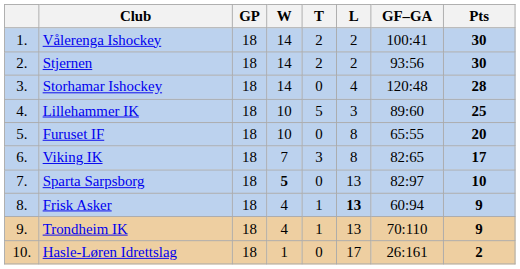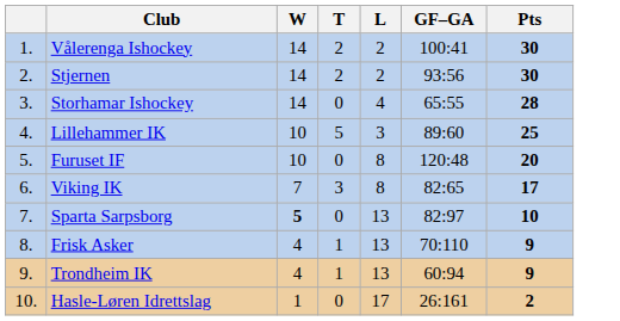 <table class="wikitable">
 <tr>
 <th width="30"></th>
 <th width="200">Club</th>
-<th width="30">GP</th>
 <th width="30">W</th>
 <th width="30">T</th>
 <th width="30">L</th>
 <th width="70">GF–GA</th>
 <th width="70">Pts</th>
 </tr>
 <tr bgcolor="#BCD2EE" align="center">
 <td>1.</td>
 <td align="left"><a href='#'>Vålerenga Ishockey</a></td>
-<td>18</td>
 <td>14</td>
 <td>2</td>
 <td>2</td>
 <td>100:41</td>
 <td><strong>30</strong></td>
 </tr>
 <tr bgcolor="#BCD2EE" align="center">
 <td>2.</td>
 <td align="left"><a href='#'>Stjernen</a></td>
-<td>18</td>
 <td>14</td>
 <td>2</td>
 <td>2</td>
 <td>93:56</td>
 <td><strong>30</strong></td>
 </tr>
 <tr bgcolor="#BCD2EE" align="center">
 <td>3.</td>
 <td align="left"><a href='#'>Storhamar Ishockey</a></td>
-<td>18</td>
 <td>14</td>
 <td>0</td>
 <td>4</td>
-<td>120:48</td>
+<td>65:55</td>
 <td><strong>28</strong></td>
 </tr>
 <tr bgcolor="#BCD2EE" align="center">
 <td>4.</td>
 <td align="left"><a href='#'>Lillehammer IK</a></td>
-<td>18</td>
 <td>10</td>
 <td>5</td>
 <td>3</td>
 <td>89:60</td>
 <td><strong>25</strong></td>
 </tr>
 <tr bgcolor="#BCD2EE" align="center">
 <td>5.</td>
 <td align="left"><a href='#'>Furuset IF</a></td>
-<td>18</td>
 <td>10</td>
 <td>0</td>
 <td>8</td>
-<td>65:55</td>
+<td>120:48</td>
 <td><strong>20</strong></td>
 </tr>
 <tr bgcolor="#BCD2EE" align="center">
 <td>6.</td>
 <td align="left"><a href='#'>Viking IK</a></td>
-<td>18</td>
 <td>7</td>
 <td>3</td>
 <td>8</td>
 <td>82:65</td>
 <td><strong>17</strong></td>
 </tr>
 <tr bgcolor="#BCD2EE" align="center">
 <td>7.</td>
 <td align="left"><a href='#'>Sparta Sarpsborg</a></td>
-<td>18</td>
 <td><strong>5</strong></td>
 <td>0</td>
 <td>13</td>
 <td>82:97</td>
 <td><strong>10</strong></td>
 </tr>
 <tr bgcolor="#BCD2EE" align="center">
 <td>8.</td>
 <td align="left"><a href='#'>Frisk Asker</a></td>
-<td>18</td>
-<td>4</td>
-<td>1</td>
-<td><strong>13</strong></td>
-<td>60:94</td>
-<td><strong>9</strong></td>
-</tr>
-<tr bgcolor="#EECFA1" align="center">
-<td>9.</td>
-<td align="left"><a href='#'>Trondheim IK</a></td>
-<td>18</td>
 <td>4</td>
 <td>1</td>
 <td>13</td>
 <td>70:110</td>
 <td><strong>9</strong></td>
 </tr>
 <tr bgcolor="#EECFA1" align="center">
+<td>9.</td>
+<td align="left"><a href='#'>Trondheim IK</a></td>
+<td>4</td>
+<td>1</td>
+<td>13</td>
+<td>60:94</td>
+<td><strong>9</strong></td>
+</tr>
+<tr bgcolor="#EECFA1" align="center">
 <td>10.</td>
 <td align="left"><a href='#'>Hasle-Løren Idrettslag</a></td>
-<td>18</td>
 <td>1</td>
 <td>0</td>
 <td>17</td>
 <td>26:161</td>
 <td><strong>2</strong></td>
 </tr>
 </table>
